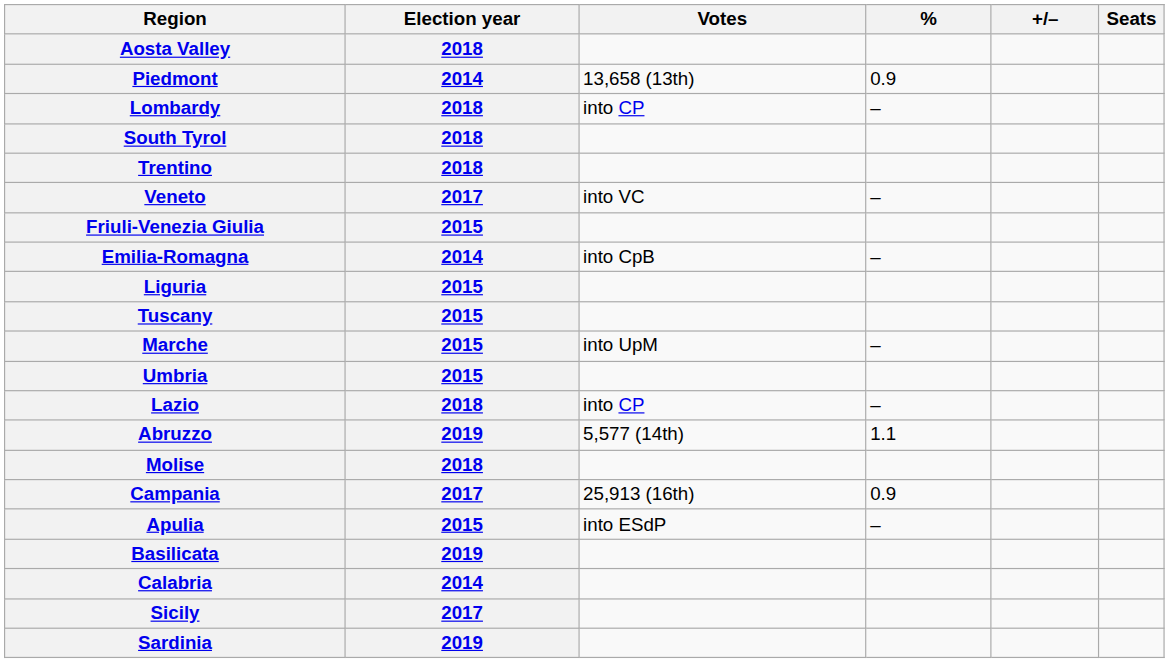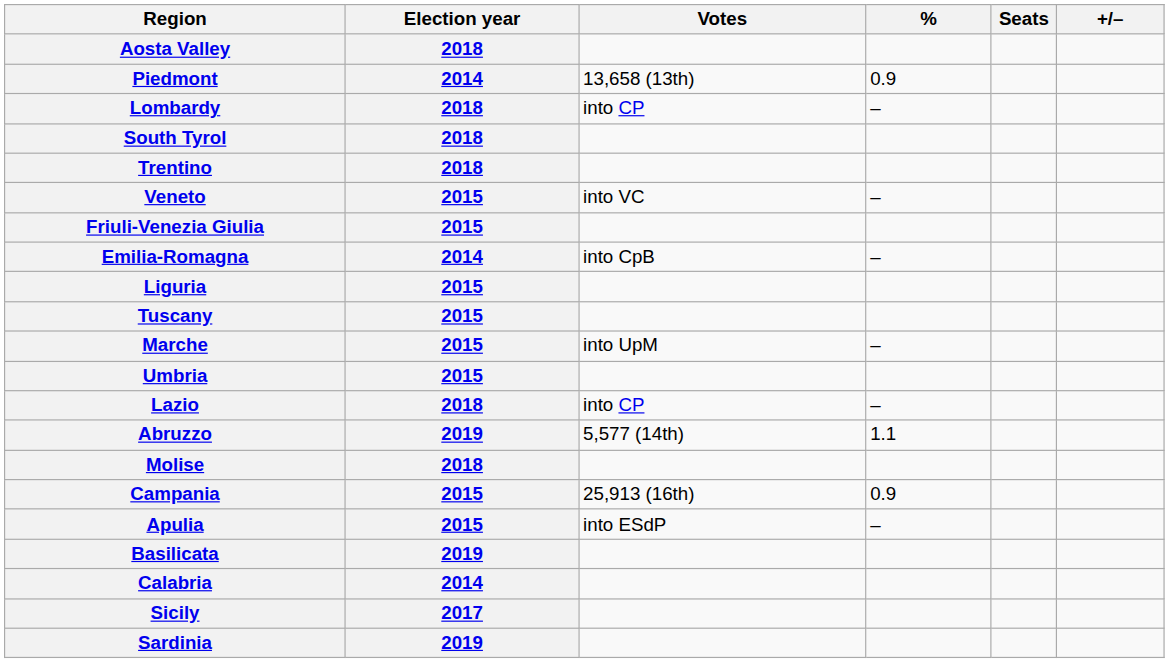 <table class="wikitable" style="width:50%; border:1px #aaf solid;">
 <tr>
 <th style="width:19%;">Region</th>
 <th style="width:13%;">Election year</th>
 <th style="width:16%;">Votes</th>
 <th width=7%>%</th>
+<th width=1%>Seats</th>
 <th width=6%>+/–</th>
-<th width=1%>Seats</th>
 </tr>
 <tr>
 <th><a href='#'>Aosta Valley</a></th>
 <th><a href='#'>2018</a></th>
 <td></td>
 <td></td>
 <td></td>
 <td></td>
 </tr>
 <tr>
 <th><a href='#'>Piedmont</a></th>
 <th><a href='#'>2014</a></th>
 <td>13,658 (13th)</td>
 <td>0.9</td>
 <td></td>
 <td></td>
 </tr>
 <tr>
 <th><a href='#'>Lombardy</a></th>
 <th><a href='#'>2018</a></th>
 <td>into <a href='#'>CP</a></td>
 <td>–</td>
 <td></td>
 <td></td>
 </tr>
 <tr>
 <th><a href='#'>South Tyrol</a></th>
 <th><a href='#'>2018</a></th>
 <td></td>
 <td></td>
 <td></td>
 <td></td>
 </tr>
 <tr>
 <th><a href='#'>Trentino</a></th>
 <th><a href='#'>2018</a></th>
 <td></td>
 <td></td>
 <td></td>
 <td></td>
 </tr>
 <tr>
 <th><a href='#'>Veneto</a></th>
-<th><a href='#'>2017</a></th>
+<th><a href='#'>2015</a></th>
 <td>into VC</td>
 <td>–</td>
 <td></td>
 <td></td>
 </tr>
 <tr>
 <th><a href='#'>Friuli-Venezia Giulia</a></th>
 <th><a href='#'>2015</a></th>
 <td></td>
 <td></td>
 <td></td>
 <td></td>
 </tr>
 <tr>
 <th><a href='#'>Emilia-Romagna</a></th>
 <th><a href='#'>2014</a></th>
 <td>into CpB</td>
 <td>–</td>
 <td></td>
 <td></td>
 </tr>
 <tr>
 <th><a href='#'>Liguria</a></th>
 <th><a href='#'>2015</a></th>
 <td></td>
 <td></td>
 <td></td>
 <td></td>
 </tr>
 <tr>
 <th><a href='#'>Tuscany</a></th>
 <th><a href='#'>2015</a></th>
 <td></td>
 <td></td>
 <td></td>
 <td></td>
 </tr>
 <tr>
 <th><a href='#'>Marche</a></th>
 <th><a href='#'>2015</a></th>
 <td>into UpM</td>
 <td>–</td>
 <td></td>
 <td></td>
 </tr>
 <tr>
 <th><a href='#'>Umbria</a></th>
 <th><a href='#'>2015</a></th>
 <td></td>
 <td></td>
 <td></td>
 <td></td>
 </tr>
 <tr>
 <th><a href='#'>Lazio</a></th>
 <th><a href='#'>2018</a></th>
 <td>into <a href='#'>CP</a></td>
 <td>–</td>
 <td></td>
 <td></td>
 </tr>
 <tr>
 <th><a href='#'>Abruzzo</a></th>
 <th><a href='#'>2019</a></th>
 <td>5,577 (14th)</td>
 <td>1.1</td>
 <td></td>
 <td></td>
 </tr>
 <tr>
 <th><a href='#'>Molise</a></th>
 <th><a href='#'>2018</a></th>
 <td></td>
 <td></td>
 <td></td>
 <td></td>
 </tr>
 <tr>
 <th><a href='#'>Campania</a></th>
-<th><a href='#'>2017</a></th>
+<th><a href='#'>2015</a></th>
 <td>25,913 (16th)</td>
 <td>0.9</td>
 <td></td>
 <td></td>
 </tr>
 <tr>
 <th><a href='#'>Apulia</a></th>
 <th><a href='#'>2015</a></th>
 <td>into ESdP</td>
 <td>–</td>
 <td></td>
 <td></td>
 </tr>
 <tr>
 <th><a href='#'>Basilicata</a></th>
 <th><a href='#'>2019</a></th>
 <td></td>
 <td></td>
 <td></td>
 <td></td>
 </tr>
 <tr>
 <th><a href='#'>Calabria</a></th>
 <th><a href='#'>2014</a></th>
 <td></td>
 <td></td>
 <td></td>
 <td></td>
 </tr>
 <tr>
 <th><a href='#'>Sicily</a></th>
 <th><a href='#'>2017</a></th>
 <td></td>
 <td></td>
 <td></td>
 <td></td>
 </tr>
 <tr>
 <th><a href='#'>Sardinia</a></th>
 <th><a href='#'>2019</a></th>
 <td></td>
 <td></td>
 <td></td>
 <td></td>
 </tr>
 </table>
